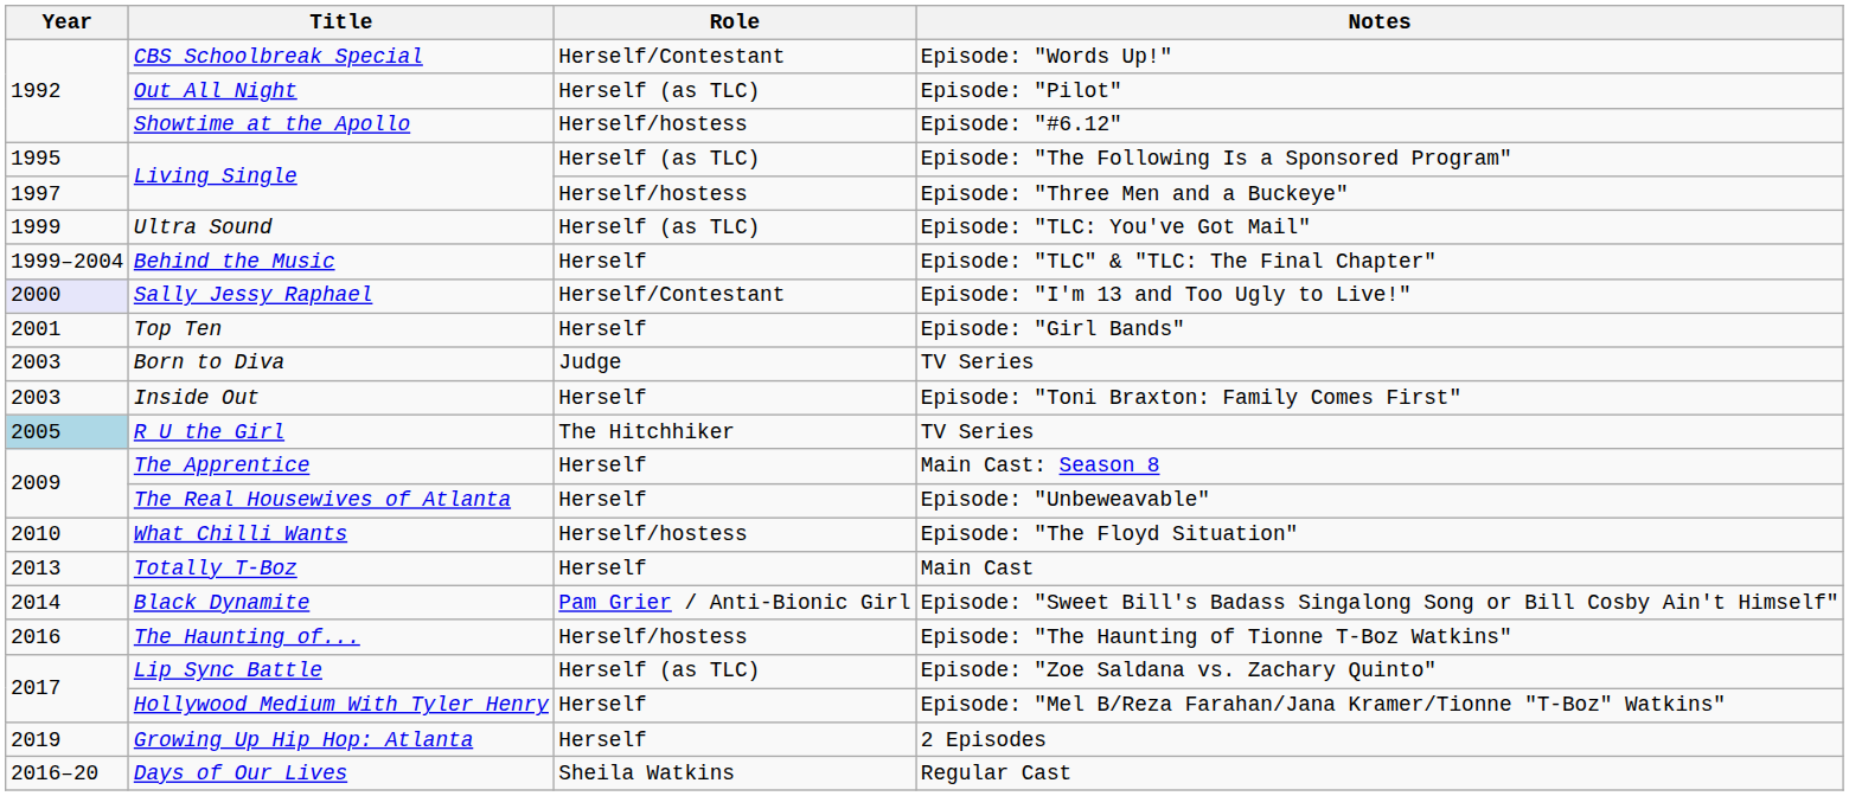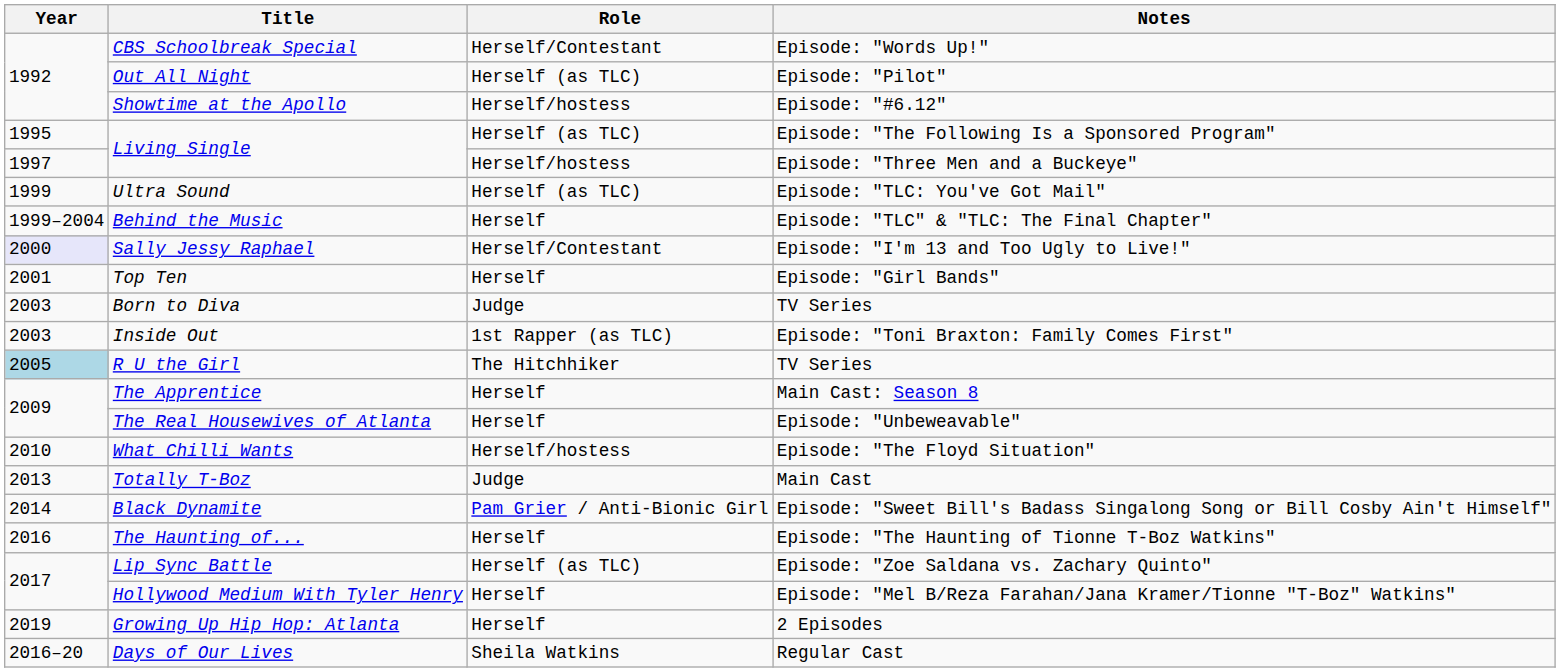 <table class="wikitable sortable">
 <tr>
 <th>Year</th>
 <th>Title</th>
 <th>Role</th>
 <th>Notes</th>
 </tr>
 <tr>
 <td rowspan=3>1992</td>
 <td><em><a href='#'>CBS Schoolbreak Special</a></em></td>
 <td>Herself/Contestant</td>
 <td>Episode: "Words Up!"</td>
 </tr>
 <tr>
 <td><em><a href='#'>Out All Night</a></em></td>
 <td>Herself (as TLC)</td>
 <td>Episode: "Pilot"</td>
 </tr>
 <tr>
 <td><em><a href='#'>Showtime at the Apollo</a></em></td>
 <td>Herself/hostess</td>
 <td>Episode: "#6.12"</td>
 </tr>
 <tr>
 <td>1995</td>
 <td rowspan=2><em><a href='#'>Living Single</a></em></td>
 <td>Herself (as TLC)</td>
 <td>Episode: "The Following Is a Sponsored Program"</td>
 </tr>
 <tr>
 <td>1997</td>
 <td>Herself/hostess</td>
 <td>Episode: "Three Men and a Buckeye"</td>
 </tr>
 <tr>
 <td>1999</td>
 <td><em>Ultra Sound</em></td>
 <td>Herself (as TLC)</td>
 <td>Episode: "TLC: You've Got Mail"</td>
 </tr>
 <tr>
 <td>1999–2004</td>
 <td><em><a href='#'>Behind the Music</a></em></td>
 <td>Herself</td>
 <td>Episode: "TLC" & "TLC: The Final Chapter"</td>
 </tr>
 <tr>
 <td style="background: lavender;">2000</td>
 <td><em><a href='#'>Sally Jessy Raphael</a></em></td>
 <td>Herself/Contestant</td>
 <td>Episode: "I'm 13 and Too Ugly to Live!"</td>
 </tr>
 <tr>
 <td>2001</td>
 <td><em>Top Ten</em></td>
 <td>Herself</td>
 <td>Episode: "Girl Bands"</td>
 </tr>
 <tr>
 <td>2003</td>
 <td><em>Born to Diva</em></td>
 <td>Judge</td>
 <td>TV Series</td>
 </tr>
 <tr>
 <td>2003</td>
 <td><em>Inside Out</em></td>
-<td>Herself</td>
+<td>1st Rapper (as TLC)</td>
 <td>Episode: "Toni Braxton: Family Comes First"</td>
 </tr>
 <tr>
 <td style="background: lightblue;">2005</td>
 <td><em><a href='#'>R U the Girl</a></em></td>
 <td>The Hitchhiker</td>
 <td>TV Series</td>
 </tr>
 <tr>
 <td rowspan=2>2009</td>
 <td><em><a href='#'>The Apprentice</a></em></td>
 <td>Herself</td>
 <td>Main Cast: <a href='#'>Season 8</a></td>
 </tr>
 <tr>
 <td><em><a href='#'>The Real Housewives of Atlanta</a></em></td>
 <td>Herself</td>
 <td>Episode: "Unbeweavable"</td>
 </tr>
 <tr>
 <td>2010</td>
 <td><em><a href='#'>What Chilli Wants</a></em></td>
 <td>Herself/hostess</td>
 <td>Episode: "The Floyd Situation"</td>
 </tr>
 <tr>
 <td>2013</td>
 <td><em><a href='#'>Totally T-Boz</a></em></td>
-<td>Herself</td>
+<td>Judge</td>
 <td>Main Cast</td>
 </tr>
 <tr>
 <td>2014</td>
 <td><em><a href='#'>Black Dynamite</a></em></td>
 <td><a href='#'>Pam Grier</a> / Anti-Bionic Girl</td>
 <td>Episode: "Sweet Bill's Badass Singalong Song or Bill Cosby Ain't Himself"</td>
 </tr>
 <tr>
 <td>2016</td>
 <td><em><a href='#'>The Haunting of...</a></em></td>
-<td>Herself/hostess</td>
+<td>Herself</td>
 <td>Episode: "The Haunting of Tionne T-Boz Watkins"</td>
 </tr>
 <tr>
 <td rowspan=2>2017</td>
 <td><em><a href='#'>Lip Sync Battle</a></em></td>
 <td>Herself (as TLC)</td>
 <td>Episode: "Zoe Saldana vs. Zachary Quinto"</td>
 </tr>
 <tr>
 <td><em><a href='#'>Hollywood Medium With Tyler Henry</a></em></td>
 <td>Herself</td>
 <td>Episode: "Mel B/Reza Farahan/Jana Kramer/Tionne "T-Boz" Watkins"</td>
 </tr>
 <tr>
 <td>2019</td>
 <td><em><a href='#'>Growing Up Hip Hop: Atlanta</a></em></td>
 <td>Herself</td>
 <td>2 Episodes</td>
 </tr>
 <tr>
 <td>2016–20</td>
 <td><em><a href='#'>Days of Our Lives</a></em></td>
 <td>Sheila Watkins</td>
 <td>Regular Cast</td>
 </tr>
 </table>
